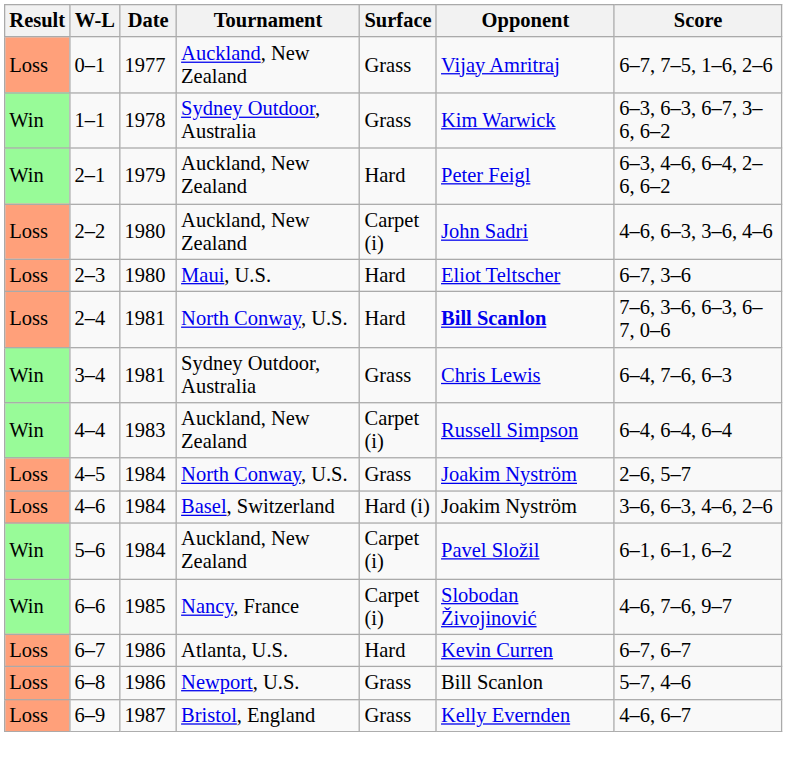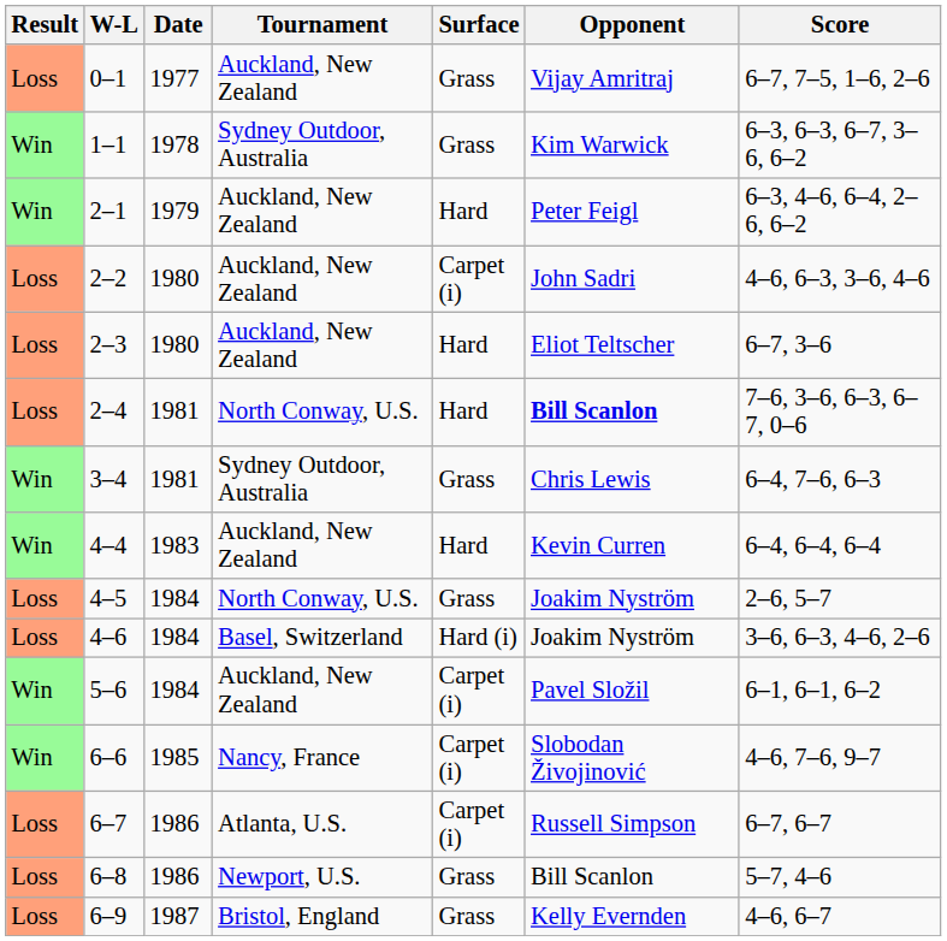 <table class="sortable wikitable">
 <tr>
 <th>Result</th>
 <th style="width:39px" class="unsortable">W-L</th>
 <th style="width:40px">Date</th>
 <th style="width:170px">Tournament</th>
 <th style="width:50px">Surface</th>
 <th style="width:170px">Opponent</th>
 <th style="width:180px" class="unsortable">Score</th>
 </tr>
 <tr>
 <td style="background:#ffa07a;">Loss</td>
 <td>0–1</td>
 <td>1977</td>
 <td><a href='#'>Auckland</a>, New Zealand</td>
 <td>Grass</td>
 <td> <a href='#'>Vijay Amritraj</a></td>
 <td>6–7, 7–5, 1–6, 2–6</td>
 </tr>
 <tr>
 <td style="background:#98fb98;">Win</td>
 <td>1–1</td>
 <td>1978</td>
 <td><a href='#'>Sydney Outdoor</a>, Australia</td>
 <td>Grass</td>
 <td> <a href='#'>Kim Warwick</a></td>
 <td>6–3, 6–3, 6–7, 3–6, 6–2</td>
 </tr>
 <tr>
 <td style="background:#98fb98;">Win</td>
 <td>2–1</td>
 <td>1979</td>
 <td>Auckland, New Zealand</td>
 <td>Hard</td>
 <td> <a href='#'>Peter Feigl</a></td>
 <td>6–3, 4–6, 6–4, 2–6, 6–2</td>
 </tr>
 <tr>
 <td style="background:#ffa07a;">Loss</td>
 <td>2–2</td>
 <td>1980</td>
 <td>Auckland, New Zealand</td>
 <td>Carpet (i)</td>
 <td> <a href='#'>John Sadri</a></td>
 <td>4–6, 6–3, 3–6, 4–6</td>
 </tr>
 <tr>
 <td style="background:#ffa07a;">Loss</td>
 <td>2–3</td>
 <td>1980</td>
-<td><a href='#'>Maui</a>, U.S.</td>
+<td><a href='#'>Auckland</a>, New Zealand</td>
 <td>Hard</td>
 <td> <a href='#'>Eliot Teltscher</a></td>
 <td>6–7, 3–6</td>
 </tr>
 <tr>
 <td style="background:#ffa07a;">Loss</td>
 <td>2–4</td>
 <td>1981</td>
 <td><a href='#'>North Conway</a>, U.S.</td>
 <td>Hard</td>
 <td><strong> <a href='#'>Bill Scanlon</a></strong></td>
 <td>7–6, 3–6, 6–3, 6–7, 0–6</td>
 </tr>
 <tr>
 <td style="background:#98fb98;">Win</td>
 <td>3–4</td>
 <td>1981</td>
 <td>Sydney Outdoor, Australia</td>
 <td>Grass</td>
 <td> <a href='#'>Chris Lewis</a></td>
 <td>6–4, 7–6, 6–3</td>
 </tr>
 <tr>
 <td style="background:#98fb98;">Win</td>
 <td>4–4</td>
 <td>1983</td>
 <td>Auckland, New Zealand</td>
-<td>Carpet (i)</td>
-<td> <a href='#'>Russell Simpson</a></td>
+<td>Hard</td>
+<td> <a href='#'>Kevin Curren</a></td>
 <td>6–4, 6–4, 6–4</td>
 </tr>
 <tr>
 <td style="background:#ffa07a;">Loss</td>
 <td>4–5</td>
 <td>1984</td>
 <td><a href='#'>North Conway</a>, U.S.</td>
 <td>Grass</td>
 <td> <a href='#'>Joakim Nyström</a></td>
 <td>2–6, 5–7</td>
 </tr>
 <tr>
 <td style="background:#ffa07a;">Loss</td>
 <td>4–6</td>
 <td>1984</td>
 <td><a href='#'>Basel</a>, Switzerland</td>
 <td>Hard (i)</td>
 <td> Joakim Nyström</td>
 <td>3–6, 6–3, 4–6, 2–6</td>
 </tr>
 <tr>
 <td style="background:#98fb98;">Win</td>
 <td>5–6</td>
 <td>1984</td>
 <td>Auckland, New Zealand</td>
 <td>Carpet (i)</td>
 <td> <a href='#'>Pavel Složil</a></td>
 <td>6–1, 6–1, 6–2</td>
 </tr>
 <tr>
 <td style="background:#98fb98;">Win</td>
 <td>6–6</td>
 <td>1985</td>
 <td><a href='#'>Nancy</a>, France</td>
 <td>Carpet (i)</td>
 <td> <a href='#'>Slobodan Živojinović</a></td>
 <td>4–6, 7–6, 9–7</td>
 </tr>
 <tr>
 <td style="background:#ffa07a;">Loss</td>
 <td>6–7</td>
 <td>1986</td>
 <td>Atlanta, U.S.</td>
-<td>Hard</td>
-<td> <a href='#'>Kevin Curren</a></td>
+<td>Carpet (i)</td>
+<td> <a href='#'>Russell Simpson</a></td>
 <td>6–7, 6–7</td>
 </tr>
 <tr>
 <td style="background:#ffa07a;">Loss</td>
 <td>6–8</td>
 <td>1986</td>
 <td><a href='#'>Newport</a>, U.S.</td>
 <td>Grass</td>
 <td> Bill Scanlon</td>
 <td>5–7, 4–6</td>
 </tr>
 <tr>
 <td style="background:#ffa07a;">Loss</td>
 <td>6–9</td>
 <td>1987</td>
 <td><a href='#'>Bristol</a>, England</td>
 <td>Grass</td>
 <td> <a href='#'>Kelly Evernden</a></td>
 <td>4–6, 6–7</td>
 </tr>
 </table>
